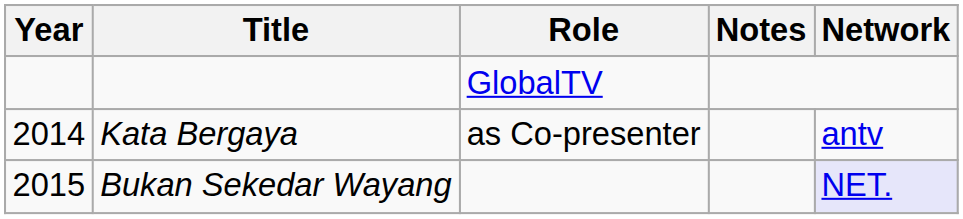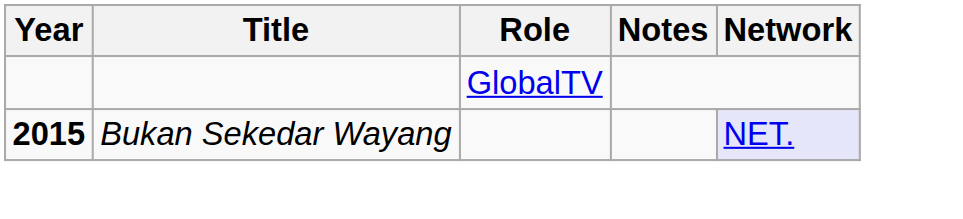 <table class="wikitable">
 <tr>
 <th>Year</th>
 <th>Title</th>
 <th>Role</th>
 <th>Notes</th>
 <th>Network</th>
 </tr>
 <tr>
 <td></td>
 <td></td>
 <td><a href='#'>GlobalTV</a></td>
 </tr>
 <tr>
-<td>2014</td>
-<td><em>Kata Bergaya</em></td>
-<td>as Co-presenter</td>
-<td></td>
-<td><a href='#'>antv</a></td>
-</tr>
-<tr>
-<td>2015</td>
+<td><strong>2015</strong></td>
 <td><em>Bukan Sekedar Wayang</em></td>
 <td></td>
 <td></td>
 <td style="background: lavender;"><a href='#'>NET.</a></td>
 </tr>
 </table>
